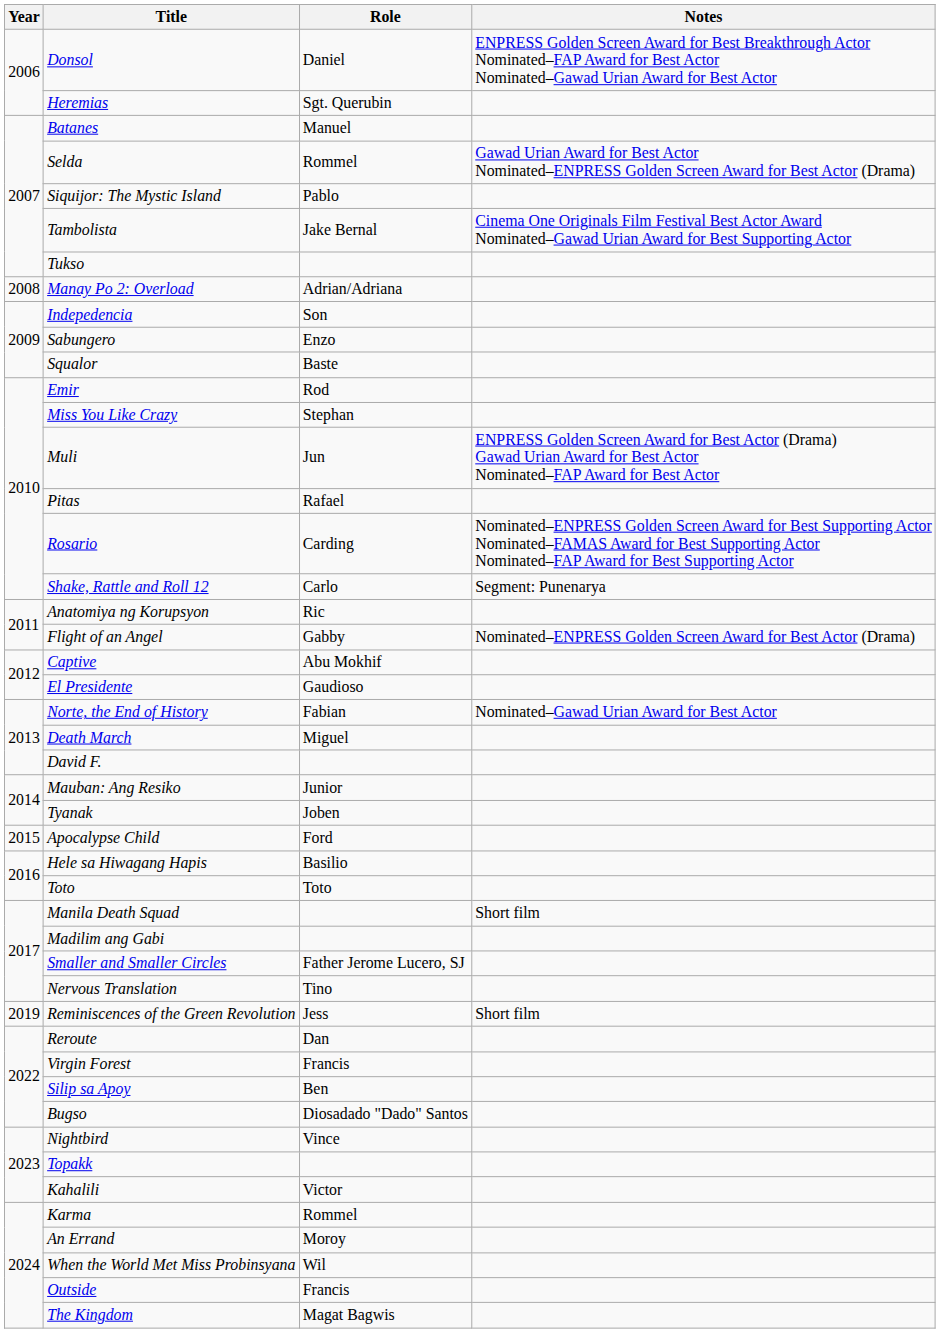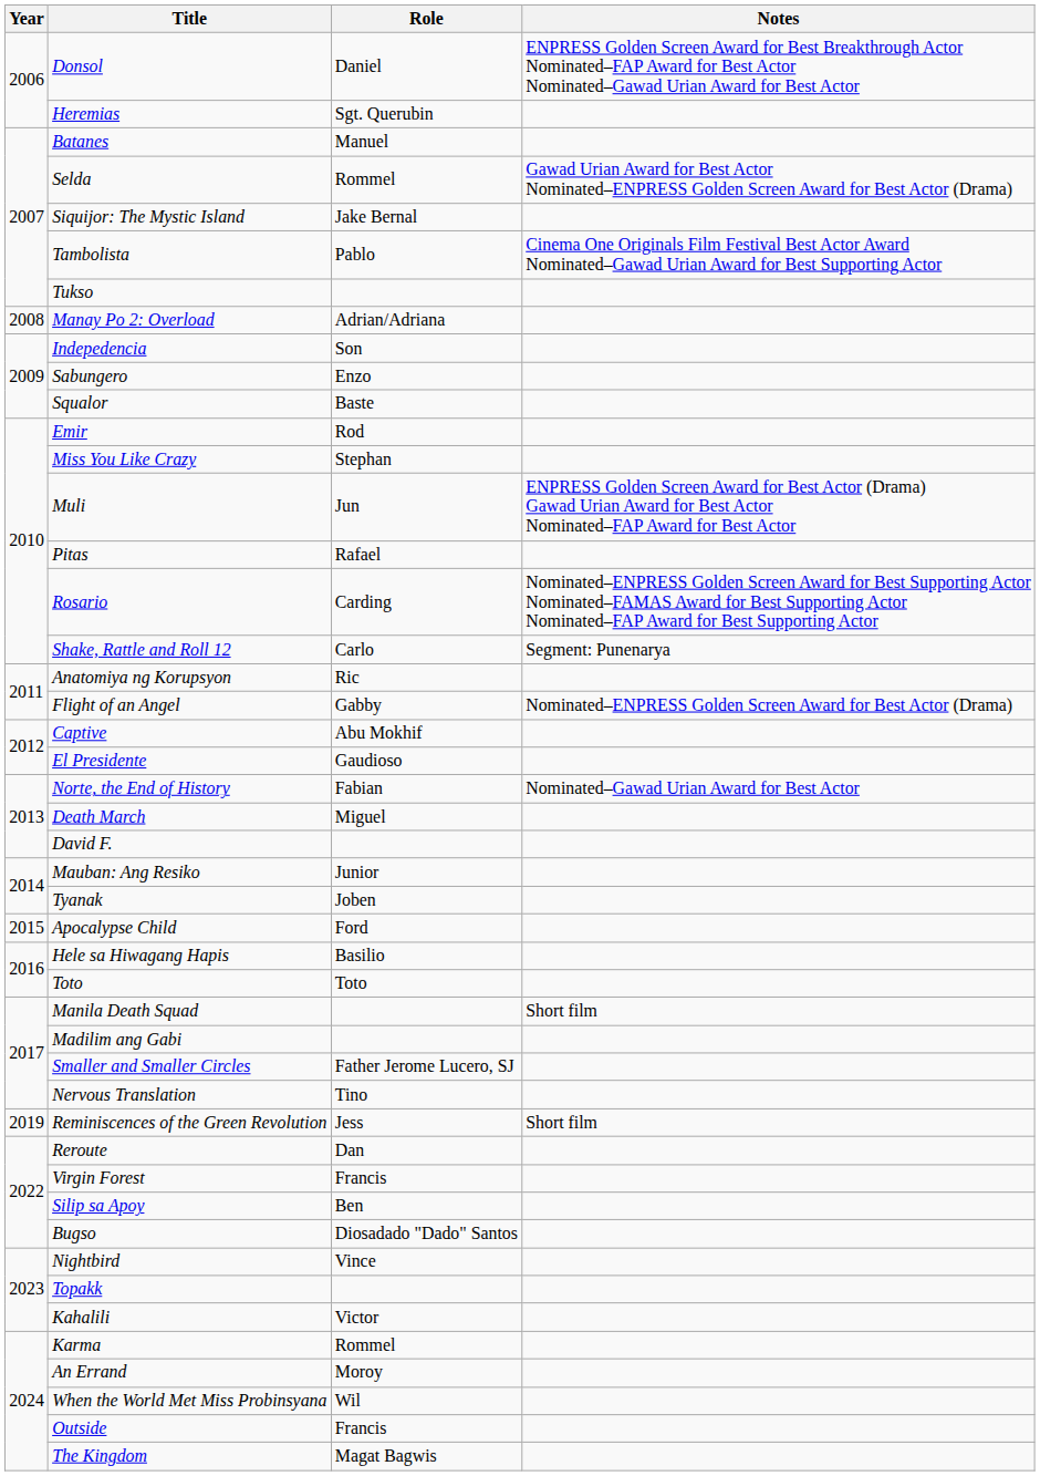 <table class="wikitable sortable">
 <tr>
 <th>Year</th>
 <th>Title</th>
 <th>Role</th>
 <th>Notes</th>
 </tr>
 <tr>
 <td rowspan="2">2006</td>
 <td><em><a href='#'>Donsol</a></em></td>
 <td>Daniel</td>
 <td><a href='#'>ENPRESS Golden Screen Award for Best Breakthrough Actor</a><br>Nominated–<a href='#'>FAP Award for Best Actor</a><br>Nominated–<a href='#'>Gawad Urian Award for Best Actor</a></td>
 </tr>
 <tr>
 <td><em><a href='#'>Heremias</a></em></td>
 <td>Sgt. Querubin</td>
 <td></td>
 </tr>
 <tr>
 <td rowspan="5">2007</td>
 <td><em><a href='#'>Batanes</a></em></td>
 <td>Manuel</td>
 <td></td>
 </tr>
 <tr>
 <td><em>Selda</em></td>
 <td>Rommel</td>
 <td><a href='#'>Gawad Urian Award for Best Actor</a><br>Nominated–<a href='#'>ENPRESS Golden Screen Award for Best Actor</a> (Drama)</td>
 </tr>
 <tr>
 <td><em>Siquijor: The Mystic Island</em></td>
-<td>Pablo</td>
+<td>Jake Bernal</td>
 <td></td>
 </tr>
 <tr>
 <td><em>Tambolista</em></td>
-<td>Jake Bernal</td>
+<td>Pablo</td>
 <td><a href='#'>Cinema One Originals Film Festival Best Actor Award</a><br>Nominated–<a href='#'>Gawad Urian Award for Best Supporting Actor</a></td>
 </tr>
 <tr>
 <td><em>Tukso</em></td>
 <td></td>
 <td></td>
 </tr>
 <tr>
 <td>2008</td>
 <td><em><a href='#'>Manay Po 2: Overload</a></em></td>
 <td>Adrian/Adriana</td>
 <td></td>
 </tr>
 <tr>
 <td rowspan="3">2009</td>
 <td><em><a href='#'>Indepedencia</a></em></td>
 <td>Son</td>
 <td></td>
 </tr>
 <tr>
 <td><em>Sabungero</em></td>
 <td>Enzo</td>
 <td></td>
 </tr>
 <tr>
 <td><em>Squalor</em></td>
 <td>Baste</td>
 <td></td>
 </tr>
 <tr>
 <td rowspan="6">2010</td>
 <td><em><a href='#'>Emir</a></em></td>
 <td>Rod</td>
 <td></td>
 </tr>
 <tr>
 <td><em><a href='#'>Miss You Like Crazy</a></em></td>
 <td>Stephan</td>
 <td></td>
 </tr>
 <tr>
 <td><em>Muli</em></td>
 <td>Jun</td>
 <td><a href='#'>ENPRESS Golden Screen Award for Best Actor</a> (Drama)<br><a href='#'>Gawad Urian Award for Best Actor</a><br>Nominated–<a href='#'>FAP Award for Best Actor</a></td>
 </tr>
 <tr>
 <td><em>Pitas</em></td>
 <td>Rafael</td>
 <td></td>
 </tr>
 <tr>
 <td><em><a href='#'>Rosario</a></em></td>
 <td>Carding</td>
 <td>Nominated–<a href='#'>ENPRESS Golden Screen Award for Best Supporting Actor</a><br>Nominated–<a href='#'>FAMAS Award for Best Supporting Actor</a><br>Nominated–<a href='#'>FAP Award for Best Supporting Actor</a></td>
 </tr>
 <tr>
 <td><em><a href='#'>Shake, Rattle and Roll 12</a></em></td>
 <td>Carlo</td>
 <td>Segment: Punenarya</td>
 </tr>
 <tr>
 <td rowspan="2">2011</td>
 <td><em>Anatomiya ng Korupsyon</em></td>
 <td>Ric</td>
 <td></td>
 </tr>
 <tr>
 <td><em>Flight of an Angel</em></td>
 <td>Gabby</td>
 <td>Nominated–<a href='#'>ENPRESS Golden Screen Award for Best Actor</a> (Drama)</td>
 </tr>
 <tr>
 <td rowspan="2">2012</td>
 <td><em><a href='#'>Captive</a></em></td>
 <td>Abu Mokhif</td>
 <td></td>
 </tr>
 <tr>
 <td><em><a href='#'>El Presidente</a></em></td>
 <td>Gaudioso</td>
 <td></td>
 </tr>
 <tr>
 <td rowspan="3">2013</td>
 <td><em><a href='#'>Norte, the End of History</a></em></td>
 <td>Fabian</td>
 <td>Nominated–<a href='#'>Gawad Urian Award for Best Actor</a></td>
 </tr>
 <tr>
 <td><em><a href='#'>Death March</a></em></td>
 <td>Miguel</td>
 <td></td>
 </tr>
 <tr>
 <td><em>David F.</em></td>
 <td></td>
 <td></td>
 </tr>
 <tr>
 <td rowspan=2>2014</td>
 <td><em>Mauban: Ang Resiko</em></td>
 <td>Junior</td>
 <td></td>
 </tr>
 <tr>
 <td><em>Tyanak</em></td>
 <td>Joben</td>
 <td></td>
 </tr>
 <tr>
 <td>2015</td>
 <td><em>Apocalypse Child</em></td>
 <td>Ford</td>
 <td></td>
 </tr>
 <tr>
 <td rowspan="2">2016</td>
 <td><em>Hele sa Hiwagang Hapis</em></td>
 <td>Basilio</td>
 <td></td>
 </tr>
 <tr>
 <td><em>Toto</em></td>
 <td>Toto</td>
 <td></td>
 </tr>
 <tr>
 <td rowspan="4">2017</td>
 <td><em>Manila Death Squad</em></td>
 <td></td>
 <td>Short film</td>
 </tr>
 <tr>
 <td><em>Madilim ang Gabi</em></td>
 <td></td>
 <td></td>
 </tr>
 <tr>
 <td><em><a href='#'>Smaller and Smaller Circles</a></em></td>
 <td>Father Jerome Lucero, SJ</td>
 <td></td>
 </tr>
 <tr>
 <td><em>Nervous Translation</em></td>
 <td>Tino</td>
 </tr>
 <tr>
 <td>2019</td>
 <td><em>Reminiscences of the Green Revolution</em></td>
 <td>Jess</td>
 <td>Short film</td>
 </tr>
 <tr>
 <td rowspan="4">2022</td>
 <td><em>Reroute</em></td>
 <td>Dan</td>
 <td></td>
 </tr>
 <tr>
 <td><em>Virgin Forest</em></td>
 <td>Francis</td>
 <td></td>
 </tr>
 <tr>
 <td><em><a href='#'>Silip sa Apoy</a></em></td>
 <td>Ben</td>
 <td></td>
 </tr>
 <tr>
 <td><em>Bugso</em></td>
 <td>Diosadado "Dado" Santos</td>
 <td></td>
 </tr>
 <tr>
 <td rowspan="3">2023</td>
 <td><em>Nightbird</em></td>
 <td>Vince</td>
 <td></td>
 </tr>
 <tr>
 <td><em><a href='#'>Topakk</a></em></td>
 <td></td>
 <td></td>
 </tr>
 <tr>
 <td><em>Kahalili</em></td>
 <td>Victor</td>
 <td></td>
 </tr>
 <tr>
 <td rowspan="5">2024</td>
 <td><em>Karma</em></td>
 <td>Rommel</td>
 <td></td>
 </tr>
 <tr>
 <td><em>An Errand</em></td>
 <td>Moroy</td>
 <td></td>
 </tr>
 <tr>
 <td><em>When the World Met Miss Probinsyana</em></td>
 <td>Wil</td>
 <td></td>
 </tr>
 <tr>
 <td><em><a href='#'>Outside</a></em></td>
 <td>Francis</td>
 <td></td>
 </tr>
 <tr>
 <td><em><a href='#'>The Kingdom</a></em></td>
 <td>Magat Bagwis</td>
 <td></td>
 </tr>
 </table>
